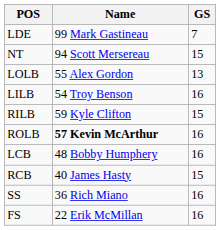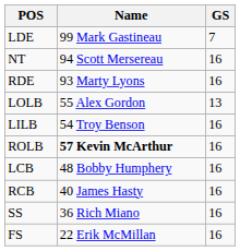 <table class="wikitable" style="width:30%; text-align:center; font-size:95%; text-align:left;">
 <tr>
 <th><strong>POS</strong></th>
 <th><strong>Name</strong></th>
 <th><strong>GS</strong></th>
 </tr>
 <tr>
 <td>LDE</td>
 <td>99 <a href='#'>Mark Gastineau</a></td>
 <td>7</td>
 </tr>
 <tr>
 <td>NT</td>
 <td>94 <a href='#'>Scott Mersereau</a></td>
-<td>15</td>
+<td>16</td>
+</tr>
+<tr>
+<td>RDE</td>
+<td>93 <a href='#'>Marty Lyons</a></td>
+<td>16</td>
 </tr>
 <tr>
 <td>LOLB</td>
 <td>55 <a href='#'>Alex Gordon</a></td>
 <td>13</td>
 </tr>
 <tr>
 <td>LILB</td>
 <td>54 <a href='#'>Troy Benson</a></td>
 <td>16</td>
-</tr>
-<tr>
-<td>RILB</td>
-<td>59 <a href='#'>Kyle Clifton</a></td>
-<td>15</td>
 </tr>
 <tr>
 <td>ROLB</td>
 <td><strong>57 Kevin McArthur</strong></td>
 <td>16</td>
 </tr>
 <tr>
 <td>LCB</td>
 <td>48 <a href='#'>Bobby Humphery</a></td>
 <td>16</td>
 </tr>
 <tr>
 <td>RCB</td>
 <td>40 <a href='#'>James Hasty</a></td>
-<td>15</td>
+<td>16</td>
 </tr>
 <tr>
 <td>SS</td>
 <td>36 <a href='#'>Rich Miano</a></td>
 <td>16</td>
 </tr>
 <tr>
 <td>FS</td>
 <td>22 <a href='#'>Erik McMillan</a></td>
 <td>16</td>
 </tr>
 </table>
